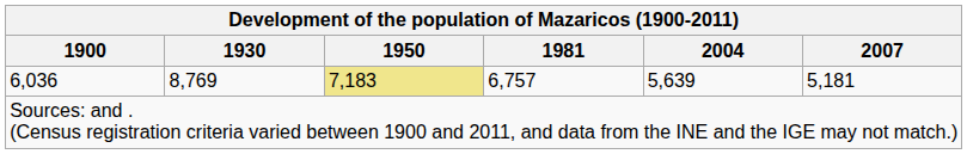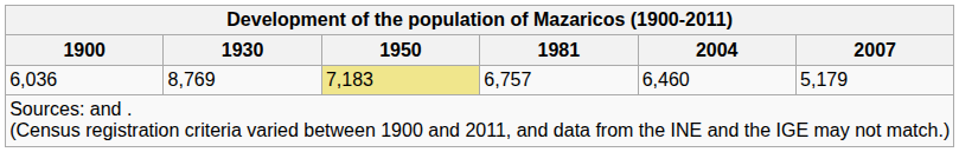 <table class="wikitable">
 <tr>
 <th colspan="6">Development of the population of Mazaricos (1900-2011)</th>
 </tr>
 <tr>
 <th>1900</th>
 <th>1930</th>
 <th>1950</th>
 <th>1981</th>
 <th>2004</th>
 <th>2007</th>
 </tr>
 <tr>
 <td>6,036</td>
 <td>8,769</td>
 <td style="background: khaki;">7,183</td>
 <td>6,757</td>
-<td>5,639</td>
-<td>5,181</td>
+<td>6,460</td>
+<td>5,179</td>
 </tr>
 <tr>
 <td colspan="6">Sources:  and  .<br>(Census registration criteria varied between 1900 and 2011, and data from the INE and the IGE may not match.)</td>
 </tr>
 </table>
